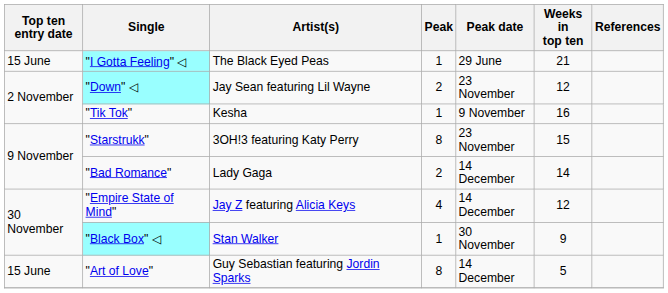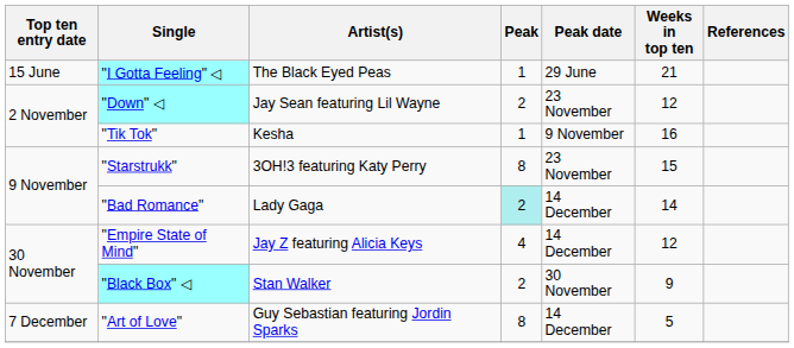 <table class="wikitable sortable">
 <tr>
 <th>Top ten<br>entry date</th>
 <th>Single</th>
 <th>Artist(s)</th>
 <th data-sort-type="number">Peak</th>
 <th>Peak date</th>
 <th data-sort-type="number">Weeks in<br>top ten</th>
 <th>References</th>
 </tr>
 <tr>
 <td>15 June</td>
 <td style="background:#9ff;">"<a href='#'>I Gotta Feeling</a>" ◁</td>
 <td>The Black Eyed Peas</td>
 <td style="text-align:center;">1</td>
 <td>29 June</td>
 <td style="text-align:center;">21</td>
 <td style="text-align:center;"></td>
 </tr>
 <tr>
 <td rowspan=2>2 November</td>
 <td style="background:#9ff;">"<a href='#'>Down</a>" ◁</td>
 <td>Jay Sean featuring Lil Wayne</td>
 <td style="text-align:center;">2</td>
 <td>23 November</td>
 <td style="text-align:center;">12</td>
 <td style="text-align:center;"></td>
 </tr>
 <tr>
 <td>"<a href='#'>Tik Tok</a>"</td>
 <td>Kesha</td>
 <td style="text-align:center;">1</td>
 <td>9 November</td>
 <td style="text-align:center;">16</td>
 <td style="text-align:center;"></td>
 </tr>
 <tr>
 <td rowspan=2>9 November</td>
 <td>"<a href='#'>Starstrukk</a>"</td>
 <td>3OH!3 featuring Katy Perry</td>
 <td style="text-align:center;">8</td>
 <td>23 November</td>
 <td style="text-align:center;">15</td>
 <td style="text-align:center;"></td>
 </tr>
 <tr>
 <td>"<a href='#'>Bad Romance</a>"</td>
 <td>Lady Gaga</td>
-<td style="text-align:center;">2</td>
+<td style="background: paleturquoise; text-align:center;">2</td>
 <td>14 December</td>
 <td style="text-align:center;">14</td>
 <td style="text-align:center;"></td>
 </tr>
 <tr>
 <td rowspan=2>30 November</td>
 <td>"<a href='#'>Empire State of Mind</a>"</td>
 <td><a href='#'>Jay Z</a> featuring <a href='#'>Alicia Keys</a></td>
 <td style="text-align:center;">4</td>
 <td>14 December</td>
 <td style="text-align:center;">12</td>
 <td style="text-align:center;"></td>
 </tr>
 <tr>
 <td style="background:#9ff;">"<a href='#'>Black Box</a>" ◁</td>
 <td><a href='#'>Stan Walker</a></td>
-<td style="text-align:center;">1</td>
+<td style="text-align:center;">2</td>
 <td>30 November</td>
 <td style="text-align:center;">9</td>
 <td style="text-align:center;"></td>
 </tr>
 <tr>
-<td>15 June</td>
+<td>7 December</td>
 <td>"<a href='#'>Art of Love</a>"</td>
 <td>Guy Sebastian featuring <a href='#'>Jordin Sparks</a></td>
 <td style="text-align:center;">8</td>
 <td>14 December</td>
 <td style="text-align:center;">5</td>
 <td style="text-align:center;"></td>
 </tr>
 <tr>
 </tr>
 </table>
